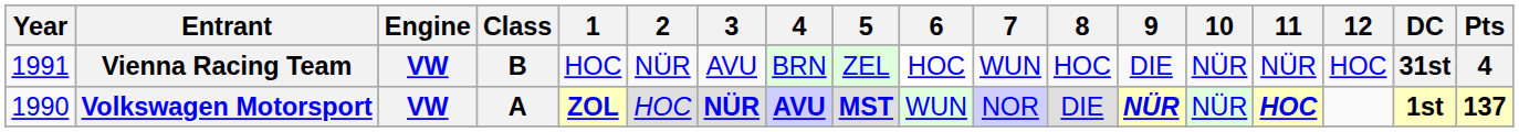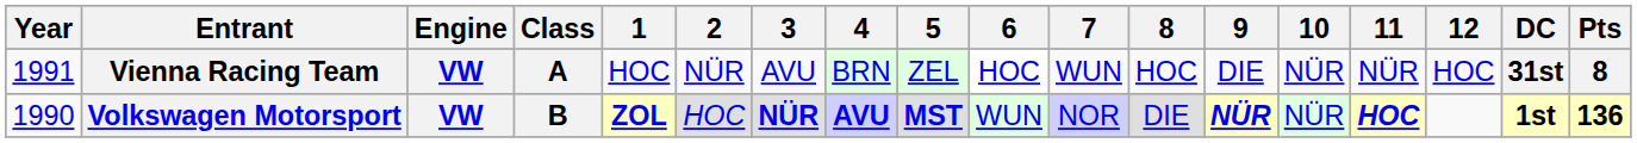 <table class="wikitable" style="text-align:center; font-size:85%">
 <tr>
 <th>Year</th>
 <th>Entrant</th>
 <th>Engine</th>
 <th>Class</th>
 <th>1</th>
 <th>2</th>
 <th>3</th>
 <th>4</th>
 <th>5</th>
 <th>6</th>
 <th>7</th>
 <th>8</th>
 <th>9</th>
 <th>10</th>
 <th>11</th>
 <th>12</th>
 <th>DC</th>
 <th>Pts</th>
 </tr>
 <tr>
 <td><a href='#'>1991</a></td>
 <th nowrap>Vienna Racing Team</th>
 <th><a href='#'>VW</a></th>
-<th>B</th>
+<th>A</th>
 <td><a href='#'>HOC</a></td>
 <td><a href='#'>NÜR</a></td>
 <td><a href='#'>AVU</a></td>
 <td style="background:#DFFFDF;"><a href='#'>BRN</a><br></td>
 <td style="background:#DFFFDF;"><a href='#'>ZEL</a><br></td>
 <td style="background:#FFFFFF;"><a href='#'>HOC</a><br></td>
 <td><a href='#'>WUN</a></td>
 <td><a href='#'>HOC</a></td>
 <td><a href='#'>DIE</a></td>
 <td><a href='#'>NÜR</a></td>
 <td><a href='#'>NÜR</a></td>
 <td><a href='#'>HOC</a></td>
 <th>31st</th>
-<th>4</th>
+<th>8</th>
 </tr>
 <tr>
 <td><a href='#'>1990</a></td>
 <th><a href='#'>Volkswagen Motorsport</a></th>
 <th><strong><a href='#'>VW</a></strong></th>
-<th>A</th>
+<th>B</th>
 <td style="background:#FFFFBF;"><strong><a href='#'>ZOL</a></strong><br></td>
 <td style="background:#DFDFDF;"><em><a href='#'>HOC</a></em><br></td>
 <td style="background:#DFDFDF;"><strong><a href='#'>NÜR</a></strong><br></td>
 <td style="background:#CFCFFF;"><strong><a href='#'>AVU</a></strong><br></td>
 <td style="background:#DFDFDF;"><strong><a href='#'>MST</a></strong><br></td>
 <td style="background:#DFFFDF;"><a href='#'>WUN</a><br></td>
 <td style="background:#CFCFFF;"><a href='#'>NOR</a><br></td>
 <td style="background:#DFDFDF;"><a href='#'>DIE</a><br></td>
 <td style="background:#FFFFBF;"><strong><em><a href='#'>NÜR</a></em></strong><br></td>
 <td style="background:#DFFFDF;"><a href='#'>NÜR</a><br></td>
 <td style="background:#FFFFBF;"><strong><em><a href='#'>HOC</a></em></strong><br></td>
 <td></td>
 <th style="background:#FFFFBF;">1st</th>
-<th style="background:#FFFFBF;">137</th>
+<th style="background:#FFFFBF;">136</th>
 </tr>
 </table>
